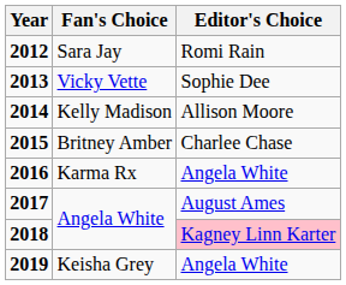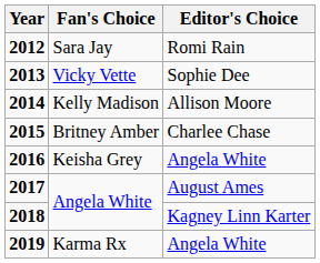 <table class="wikitable">
 <tr>
 <th>Year</th>
 <th>Fan's Choice</th>
 <th>Editor's Choice</th>
 </tr>
 <tr>
 <td><strong>2012</strong></td>
 <td>Sara Jay</td>
 <td>Romi Rain</td>
 </tr>
 <tr>
 <td><strong>2013</strong></td>
 <td><a href='#'>Vicky Vette</a></td>
 <td>Sophie Dee</td>
 </tr>
 <tr>
 <td><strong>2014</strong></td>
 <td>Kelly Madison</td>
 <td>Allison Moore</td>
 </tr>
 <tr>
 <td><strong>2015</strong></td>
 <td>Britney Amber</td>
 <td>Charlee Chase</td>
 </tr>
 <tr>
 <td><strong>2016</strong></td>
-<td>Karma Rx</td>
+<td>Keisha Grey</td>
 <td><a href='#'>Angela White</a></td>
 </tr>
 <tr>
 <td><strong>2017</strong></td>
 <td rowspan=2><a href='#'>Angela White</a></td>
 <td><a href='#'>August Ames</a></td>
 </tr>
 <tr>
 <td><strong>2018</strong></td>
-<td style="background: pink;"><a href='#'>Kagney Linn Karter</a></td>
+<td><a href='#'>Kagney Linn Karter</a></td>
 </tr>
 <tr>
 <td><strong>2019</strong></td>
-<td>Keisha Grey</td>
+<td>Karma Rx</td>
 <td><a href='#'>Angela White</a></td>
 </tr>
 </table>
